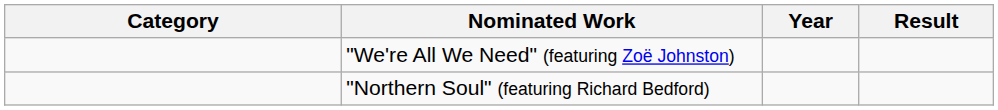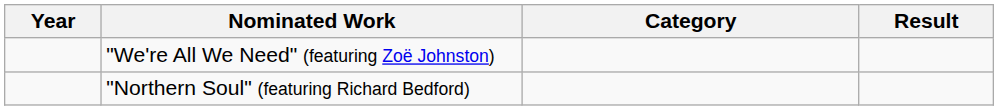 <table class=wikitable plainrowheaders | width="750">
 <tr>
+<th style="width:70px;">Year</th>
+<th style="width:340px;">Nominated Work</th>
 <th style="width:270px;">Category</th>
-<th style="width:340px;">Nominated Work</th>
-<th style="width:70px;">Year</th>
 <th style="width:100px;">Result</th>
 </tr>
 <tr>
 <td></td>
 <td>"We're All We Need" <small>(featuring <a href='#'>Zoë Johnston</a>)</small></td>
 <td></td>
 <td></td>
 </tr>
 <tr>
 <td></td>
 <td>"Northern Soul" <small>(featuring Richard Bedford)</small></td>
 <td></td>
 <td></td>
 </tr>
 </table>
